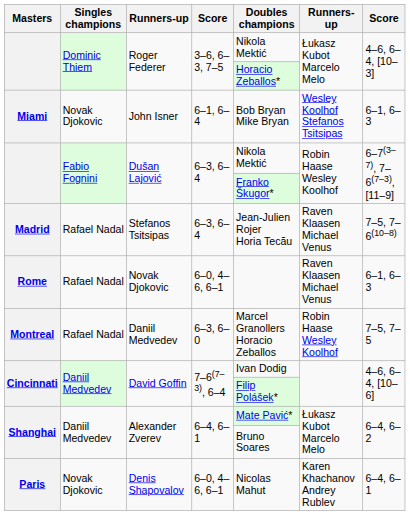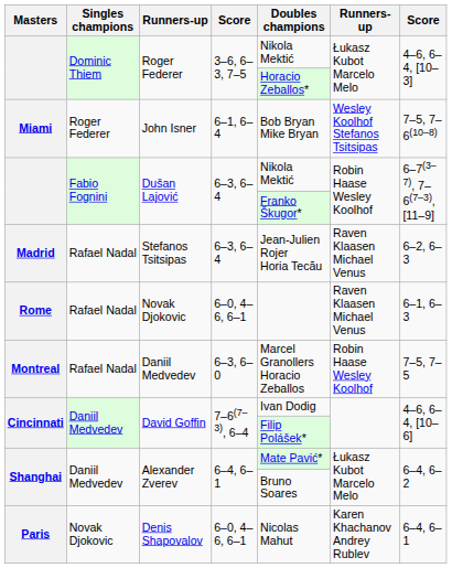 <table class="wikitable plainrowheaders">
 <tr>
 <th scope="col">Masters</th>
 <th scope="col" style="width:11em">Singles champions</th>
 <th scope="col" style="width:11em">Runners-up</th>
 <th scope="col" style="width:11em">Score</th>
 <th scope="col" style="width:11em">Doubles champions</th>
 <th scope="col" style="width:11em">Runners-up</th>
 <th scope="col" style="width:11em">Score</th>
 </tr>
 <tr>
 <th rowspan="2" scope="row"><br></th>
 <td rowspan="2" style="background-color: #ddfddd"> <a href='#'>Dominic Thiem</a></td>
 <td rowspan="2"> Roger Federer</td>
 <td rowspan="2">3–6, 6–3, 7–5</td>
 <td> Nikola Mektić</td>
 <td rowspan="2"> Łukasz Kubot <br> Marcelo Melo</td>
 <td rowspan="2">4–6, 6–4, [10–3]</td>
 </tr>
 <tr>
 <td style="background-color: #ddfddd"> <a href='#'>Horacio Zeballos</a>*</td>
 </tr>
 <tr>
 <th scope="row"><a href='#'><strong>Miami</strong></a><br></th>
-<td> Novak Djokovic</td>
+<td> Roger Federer</td>
 <td> John Isner</td>
 <td>6–1, 6–4</td>
 <td> Bob Bryan <br> Mike Bryan</td>
 <td> <a href='#'>Wesley Koolhof</a> <br> <a href='#'>Stefanos Tsitsipas</a></td>
-<td>6–1, 6–3</td>
+<td>7–5, 7–6<sup>(10–8)</sup></td>
 </tr>
 <tr>
 <th rowspan="2" scope="row"><br></th>
 <td rowspan="2" style="background-color: #ddfddd"> <a href='#'>Fabio Fognini</a></td>
 <td rowspan="2"> <a href='#'>Dušan Lajović</a></td>
 <td rowspan="2">6–3, 6–4</td>
 <td> Nikola Mektić</td>
 <td rowspan="2"> Robin Haase <br> Wesley Koolhof</td>
 <td rowspan="2">6–7<sup>(3–7)</sup>, 7–6<sup>(7–3)</sup>, [11–9]</td>
 </tr>
 <tr>
 <td style="background-color: #ddfddd"> <a href='#'>Franko Škugor</a>*</td>
 </tr>
 <tr>
 <th scope="row"><a href='#'><strong>Madrid</strong></a><br></th>
 <td> Rafael Nadal</td>
 <td> Stefanos Tsitsipas</td>
 <td>6–3, 6–4</td>
 <td> Jean-Julien Rojer <br>  Horia Tecău</td>
 <td> Raven Klaasen <br>  Michael Venus</td>
-<td>7–5, 7–6<sup>(10–8)</sup></td>
+<td>6–2, 6–3</td>
 </tr>
 <tr>
 <th scope="row"><a href='#'><strong>Rome</strong></a><br></th>
 <td> Rafael Nadal</td>
 <td> Novak Djokovic</td>
 <td>6–0, 4–6, 6–1</td>
 <td></td>
 <td> Raven Klaasen <br>  Michael Venus</td>
 <td>6–1, 6–3</td>
 </tr>
 <tr>
 <th scope="row"><a href='#'><strong>Montreal</strong></a><br></th>
 <td> Rafael Nadal</td>
 <td> Daniil Medvedev</td>
 <td>6–3, 6–0</td>
 <td> Marcel Granollers <br>  Horacio Zeballos</td>
 <td> Robin Haase <br>  <a href='#'>Wesley Koolhof</a></td>
 <td>7–5, 7–5</td>
 </tr>
 <tr>
 <th rowspan="2" scope="row"><a href='#'><strong>Cincinnati</strong></a><br></th>
 <td rowspan="2" style="background-color: #ddfddd"> <a href='#'>Daniil Medvedev</a></td>
 <td rowspan="2"> <a href='#'>David Goffin</a></td>
 <td rowspan="2">7–6<sup>(7–3)</sup>, 6–4</td>
 <td> Ivan Dodig</td>
 <td rowspan="2"></td>
 <td rowspan="2">4–6, 6–4, [10–6]</td>
 </tr>
 <tr>
 <td style="background-color: #ddfddd"> <a href='#'>Filip Polášek</a>*</td>
 </tr>
 <tr>
 <th rowspan="2" scope="row"><a href='#'><strong>Shanghai</strong></a><br></th>
 <td rowspan="2"> Daniil Medvedev</td>
 <td rowspan="2"> Alexander Zverev</td>
 <td rowspan="2">6–4, 6–1</td>
 <td style="background-color: #ddfddd"> <a href='#'>Mate Pavić</a>*</td>
 <td rowspan="2"> Łukasz Kubot <br> Marcelo Melo</td>
 <td rowspan="2">6–4, 6–2</td>
 </tr>
 <tr>
 <td> Bruno Soares</td>
 </tr>
 <tr>
 <th scope="row"><a href='#'><strong>Paris</strong></a><br></th>
 <td> Novak Djokovic</td>
 <td> <a href='#'>Denis Shapovalov</a></td>
 <td>6–0, 4–6, 6–1</td>
 <td> Nicolas Mahut <br></td>
 <td> Karen Khachanov <br> Andrey Rublev</td>
 <td>6–4, 6–1</td>
 </tr>
 </table>
